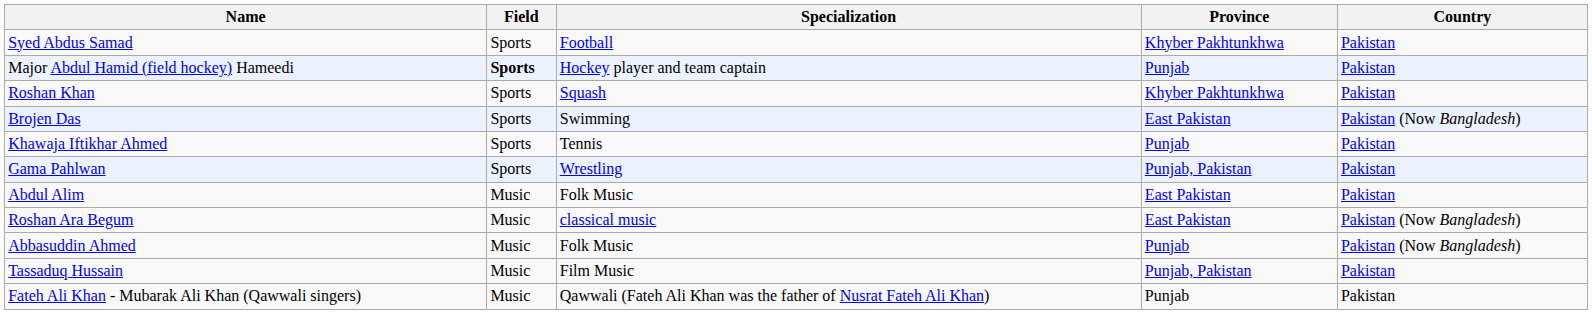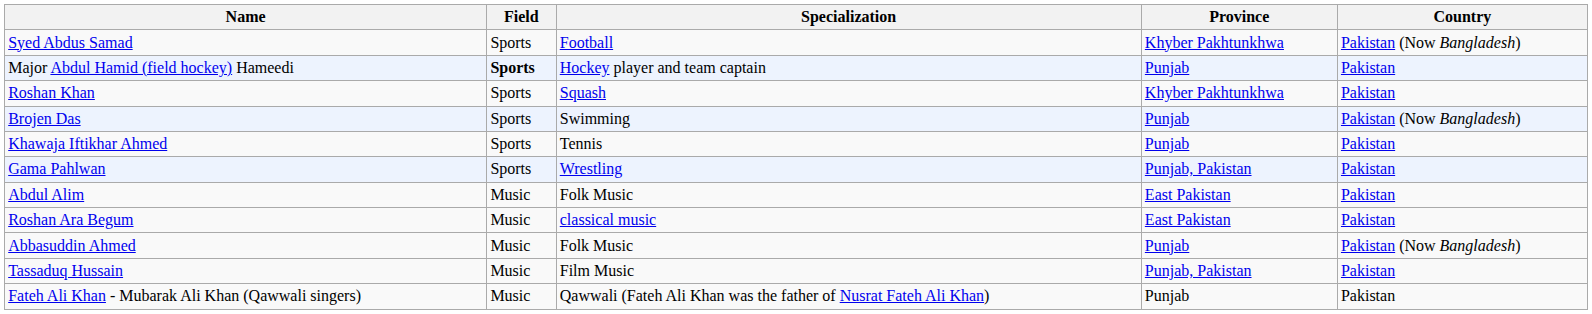 <table class="wikitable sortable" width="100%">
 <tr>
 <th>Name</th>
 <th>Field</th>
 <th>Specialization</th>
 <th>Province</th>
 <th>Country</th>
 </tr>
 <tr bgcolor=#edf3fe>
 </tr>
 <tr>
 <td><a href='#'>Syed Abdus Samad</a></td>
 <td>Sports</td>
 <td><a href='#'>Football</a></td>
 <td><a href='#'>Khyber Pakhtunkhwa</a></td>
-<td><a href='#'>Pakistan</a></td>
+<td><a href='#'>Pakistan</a> (Now <em>Bangladesh</em>)</td>
 </tr>
 <tr bgcolor=#edf3fe>
 <td>Major <a href='#'>Abdul Hamid (field hockey)</a> Hameedi</td>
 <td><strong>Sports</strong></td>
 <td><a href='#'>Hockey</a> player and team captain</td>
 <td><a href='#'>Punjab</a></td>
 <td><a href='#'>Pakistan</a></td>
 </tr>
 <tr>
 <td><a href='#'>Roshan Khan</a></td>
 <td>Sports</td>
 <td><a href='#'>Squash</a></td>
 <td><a href='#'>Khyber Pakhtunkhwa</a></td>
 <td><a href='#'>Pakistan</a></td>
 </tr>
 <tr bgcolor=#edf3fe>
 <td><a href='#'>Brojen Das</a></td>
 <td>Sports</td>
 <td>Swimming</td>
-<td><a href='#'>East Pakistan</a></td>
+<td><a href='#'>Punjab</a></td>
 <td><a href='#'>Pakistan</a> (Now <em>Bangladesh</em>)</td>
 </tr>
 <tr>
 <td><a href='#'>Khawaja Iftikhar Ahmed</a></td>
 <td>Sports</td>
 <td>Tennis</td>
 <td><a href='#'>Punjab</a></td>
 <td><a href='#'>Pakistan</a></td>
 </tr>
 <tr bgcolor=#edf3fe>
 <td><a href='#'>Gama Pahlwan</a></td>
 <td>Sports</td>
 <td><a href='#'>Wrestling</a></td>
 <td><a href='#'>Punjab, Pakistan</a></td>
 <td><a href='#'>Pakistan</a></td>
 </tr>
 <tr>
 <td><a href='#'>Abdul Alim</a></td>
 <td>Music</td>
 <td>Folk Music</td>
 <td><a href='#'>East Pakistan</a></td>
 <td><a href='#'>Pakistan</a></td>
 </tr>
 <tr>
 <td><a href='#'>Roshan Ara Begum</a></td>
 <td>Music</td>
 <td><a href='#'>classical music</a></td>
 <td><a href='#'>East Pakistan</a></td>
-<td><a href='#'>Pakistan</a> (Now <em>Bangladesh</em>)</td>
+<td><a href='#'>Pakistan</a></td>
 </tr>
 <tr>
 <td><a href='#'>Abbasuddin Ahmed</a></td>
 <td>Music</td>
 <td>Folk Music</td>
 <td><a href='#'>Punjab</a></td>
 <td><a href='#'>Pakistan</a> (Now <em>Bangladesh</em>)</td>
 </tr>
 <tr>
 <td><a href='#'>Tassaduq Hussain</a></td>
 <td>Music</td>
 <td>Film Music</td>
 <td><a href='#'>Punjab, Pakistan</a></td>
 <td><a href='#'>Pakistan</a></td>
 </tr>
 <tr>
 <td><a href='#'>Fateh Ali Khan</a> - Mubarak Ali Khan (Qawwali singers)</td>
 <td>Music</td>
 <td>Qawwali (Fateh Ali Khan was the father of <a href='#'>Nusrat Fateh Ali Khan</a>)</td>
 <td>Punjab</td>
 <td>Pakistan</td>
 </tr>
 </table>
